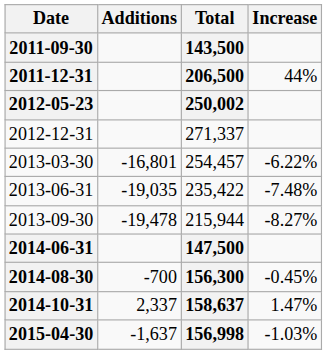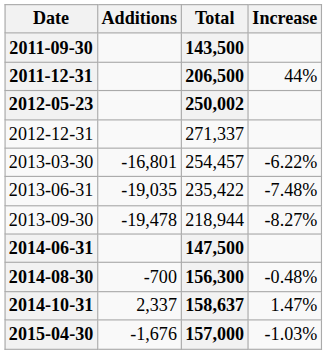 <table class="wikitable" style="float:right; text-align:right;">
 <tr>
 <th>Date</th>
 <th>Additions</th>
 <th>Total</th>
 <th>Increase</th>
 </tr>
 <tr>
 <th>2011-09-30</th>
 <td></td>
 <th>143,500</th>
 <td></td>
 </tr>
 <tr>
 <th>2011-12-31</th>
 <td></td>
 <th>206,500</th>
 <td>44%</td>
 </tr>
 <tr>
 <th>2012-05-23</th>
 <td></td>
 <th>250,002</th>
 <td></td>
 </tr>
 <tr>
 <td>2012-12-31</td>
 <td></td>
 <td>271,337</td>
 <td></td>
 </tr>
 <tr>
 <td>2013-03-30</td>
 <td>-16,801</td>
 <td>254,457</td>
 <td>-6.22%</td>
 </tr>
 <tr>
 <td>2013-06-31</td>
 <td>-19,035</td>
 <td>235,422</td>
 <td>-7.48%</td>
 </tr>
 <tr>
 <td>2013-09-30</td>
 <td>-19,478</td>
-<td>215,944</td>
+<td>218,944</td>
 <td>-8.27%</td>
 </tr>
 <tr>
 <th>2014-06-31</th>
 <td></td>
 <th>147,500</th>
 <td></td>
 </tr>
 <tr>
 <th>2014-08-30</th>
 <td>-700</td>
 <th>156,300</th>
-<td>-0.45%</td>
+<td>-0.48%</td>
 </tr>
 <tr>
 <th>2014-10-31</th>
 <td>2,337</td>
 <th>158,637</th>
 <td>1.47%</td>
 </tr>
 <tr>
 <th>2015-04-30</th>
-<td>-1,637</td>
-<th>156,998</th>
+<td>-1,676</td>
+<th>157,000</th>
 <td>-1.03%</td>
 </tr>
 </table>
